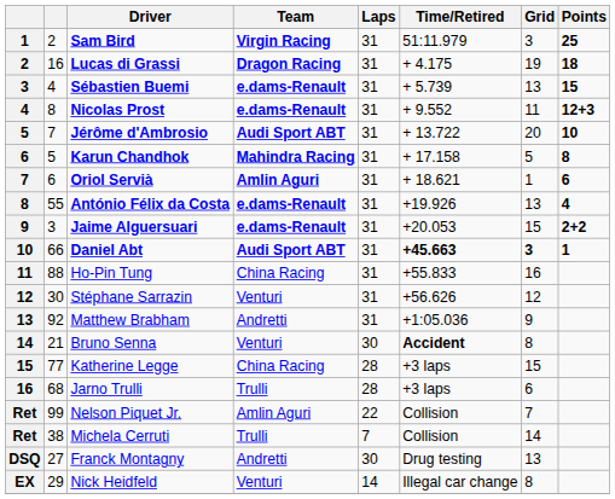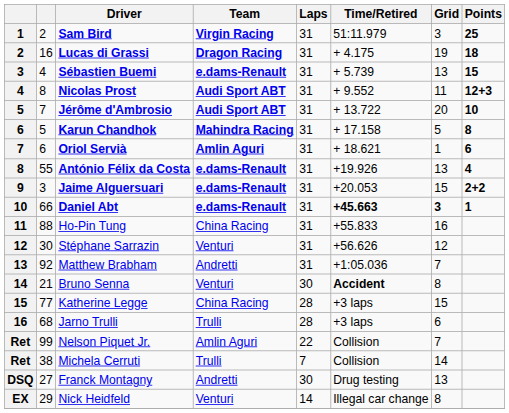 <table class="wikitable" style="font-size: 95%">
 <tr>
 <th></th>
 <th></th>
 <th>Driver</th>
 <th>Team</th>
 <th>Laps</th>
 <th>Time/Retired</th>
 <th>Grid</th>
 <th>Points</th>
 </tr>
 <tr>
 <th>1</th>
 <td>2</td>
 <td> <strong><a href='#'>Sam Bird</a></strong></td>
 <td><strong><a href='#'>Virgin Racing</a></strong></td>
 <td>31</td>
 <td>51:11.979</td>
 <td>3</td>
 <td><strong>25</strong></td>
 </tr>
 <tr>
 <th>2</th>
 <td>16</td>
 <td> <strong><a href='#'>Lucas di Grassi</a></strong></td>
 <td><strong><a href='#'>Dragon Racing</a></strong></td>
 <td>31</td>
 <td>+ 4.175</td>
 <td>19</td>
 <td><strong>18</strong></td>
 </tr>
 <tr>
 <th>3</th>
 <td>4</td>
 <td> <strong><a href='#'>Sébastien Buemi</a></strong></td>
 <td><strong><a href='#'>e.dams-Renault</a></strong></td>
 <td>31</td>
 <td>+ 5.739</td>
 <td>13</td>
 <td><strong>15</strong></td>
 </tr>
 <tr>
 <th>4</th>
 <td>8</td>
 <td> <strong><a href='#'>Nicolas Prost</a></strong></td>
-<td><strong><a href='#'>e.dams-Renault</a></strong></td>
+<td><strong><a href='#'>Audi Sport ABT</a></strong></td>
 <td>31</td>
 <td>+ 9.552</td>
 <td>11</td>
 <td><strong>12+3</strong></td>
 </tr>
 <tr>
 <th>5</th>
 <td>7</td>
 <td> <strong><a href='#'>Jérôme d'Ambrosio</a></strong></td>
 <td><strong><a href='#'>Audi Sport ABT</a></strong></td>
 <td>31</td>
 <td>+ 13.722</td>
 <td>20</td>
 <td><strong>10</strong></td>
 </tr>
 <tr>
 <th>6</th>
 <td>5</td>
 <td> <strong><a href='#'>Karun Chandhok</a></strong></td>
 <td><strong><a href='#'>Mahindra Racing</a></strong></td>
 <td>31</td>
 <td>+ 17.158</td>
 <td>5</td>
 <td><strong>8</strong></td>
 </tr>
 <tr>
 <th>7</th>
 <td>6</td>
 <td> <strong><a href='#'>Oriol Servià</a></strong></td>
 <td><strong><a href='#'>Amlin Aguri</a></strong></td>
 <td>31</td>
 <td>+ 18.621</td>
 <td>1</td>
 <td><strong>6</strong></td>
 </tr>
 <tr>
 <th>8</th>
 <td>55</td>
 <td> <strong><a href='#'>António Félix da Costa</a></strong></td>
 <td><strong><a href='#'>e.dams-Renault</a></strong></td>
 <td>31</td>
 <td>+19.926</td>
 <td>13</td>
 <td><strong>4</strong></td>
 </tr>
 <tr>
 <th>9</th>
 <td>3</td>
 <td> <strong><a href='#'>Jaime Alguersuari</a></strong></td>
 <td><strong><a href='#'>e.dams-Renault</a></strong></td>
 <td>31</td>
 <td>+20.053</td>
 <td>15</td>
 <td><strong>2+2</strong></td>
 </tr>
 <tr>
 <th>10</th>
 <td>66</td>
 <td> <strong><a href='#'>Daniel Abt</a></strong></td>
-<td><strong><a href='#'>Audi Sport ABT</a></strong></td>
+<td><strong><a href='#'>e.dams-Renault</a></strong></td>
 <td>31</td>
 <td><strong>+45.663</strong></td>
 <td><strong>3</strong></td>
 <td><strong>1</strong></td>
 </tr>
 <tr>
 <th>11</th>
 <td>88</td>
 <td> <a href='#'>Ho-Pin Tung</a></td>
 <td><a href='#'>China Racing</a></td>
 <td>31</td>
 <td>+55.833</td>
 <td>16</td>
 <td></td>
 </tr>
 <tr>
 <th>12</th>
 <td>30</td>
 <td> <a href='#'>Stéphane Sarrazin</a></td>
 <td><a href='#'>Venturi</a></td>
 <td>31</td>
 <td>+56.626</td>
 <td>12</td>
 <td></td>
 </tr>
 <tr>
 <th>13</th>
 <td>92</td>
 <td> <a href='#'>Matthew Brabham</a></td>
 <td><a href='#'>Andretti</a></td>
 <td>31</td>
 <td>+1:05.036</td>
-<td>9</td>
+<td>7</td>
 <td></td>
 </tr>
 <tr>
 <th>14</th>
 <td>21</td>
 <td> <a href='#'>Bruno Senna</a></td>
 <td><a href='#'>Venturi</a></td>
 <td>30</td>
 <td><strong>Accident</strong></td>
 <td>8</td>
 <td></td>
 </tr>
 <tr>
 <th>15</th>
 <td>77</td>
 <td> <a href='#'>Katherine Legge</a></td>
 <td><a href='#'>China Racing</a></td>
 <td>28</td>
 <td>+3 laps</td>
 <td>15</td>
 <td></td>
 </tr>
 <tr>
 <th>16</th>
 <td>68</td>
 <td> <a href='#'>Jarno Trulli</a></td>
 <td><a href='#'>Trulli</a></td>
 <td>28</td>
 <td>+3 laps</td>
 <td>6</td>
 <td></td>
 </tr>
 <tr>
 <th>Ret</th>
 <td>99</td>
 <td> <a href='#'>Nelson Piquet Jr.</a></td>
 <td><a href='#'>Amlin Aguri</a></td>
 <td>22</td>
 <td>Collision</td>
 <td>7</td>
 <td></td>
 </tr>
 <tr>
 <th>Ret</th>
 <td>38</td>
 <td> <a href='#'>Michela Cerruti</a></td>
 <td><a href='#'>Trulli</a></td>
 <td>7</td>
 <td>Collision</td>
 <td>14</td>
 <td></td>
 </tr>
 <tr>
 <th>DSQ</th>
 <td>27</td>
 <td> <a href='#'>Franck Montagny</a></td>
 <td><a href='#'>Andretti</a></td>
 <td>30</td>
 <td>Drug testing</td>
 <td>13</td>
 <td></td>
 </tr>
 <tr>
 <th>EX</th>
 <td>29</td>
 <td> <a href='#'>Nick Heidfeld</a></td>
 <td><a href='#'>Venturi</a></td>
 <td>14</td>
 <td>Illegal car change</td>
 <td>8</td>
 <td></td>
 </tr>
 <tr>
 </tr>
 </table>
